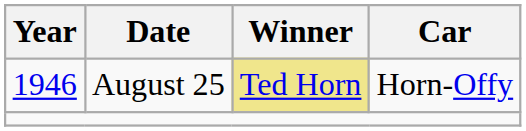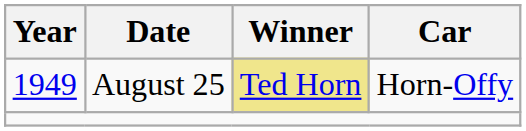 <table class="wikitable" style="font-size:90%;">
 <tr>
 <th>Year</th>
 <th>Date</th>
 <th>Winner</th>
 <th>Car</th>
 </tr>
 <tr>
-<td><a href='#'>1946</a></td>
+<td><a href='#'>1949</a></td>
 <td>August 25</td>
 <td style="background: khaki;"> <a href='#'>Ted Horn</a></td>
 <td>Horn-<a href='#'>Offy</a></td>
 </tr>
 <tr>
 <td colspan=4 align=center></td>
 </tr>
 </table>
